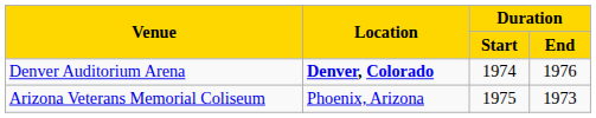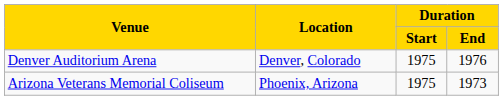 <table class="wikitable" style="text-align:left">
 <tr>
 <th style="background:#FFD700;" rowspan="2" width="275px">Venue</th>
 <th style="background:#FFD700;" rowspan="2" width="150px">Location</th>
 <th style="background:#FFD700;" colspan="2">Duration</th>
 </tr>
 <tr>
 <th style="background:#FFD700;" width="50px">Start</th>
 <th style="background:#FFD700;" width="50px">End</th>
 </tr>
 <tr>
 <td><a href='#'>Denver Auditorium Arena</a></td>
-<td><strong><a href='#'>Denver</a>, <a href='#'>Colorado</a></strong></td>
-<td align="center">1974</td>
+<td><a href='#'>Denver</a>, <a href='#'>Colorado</a></td>
+<td align="center">1975</td>
 <td align="center">1976</td>
 </tr>
 <tr>
 <td><a href='#'>Arizona Veterans Memorial Coliseum</a></td>
 <td><a href='#'>Phoenix, Arizona</a></td>
 <td align="center">1975</td>
 <td align="center">1973</td>
 </tr>
 </table>
